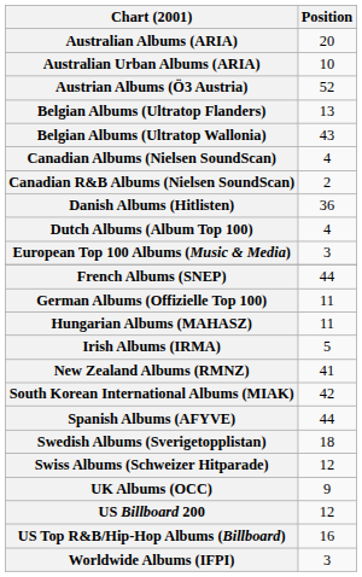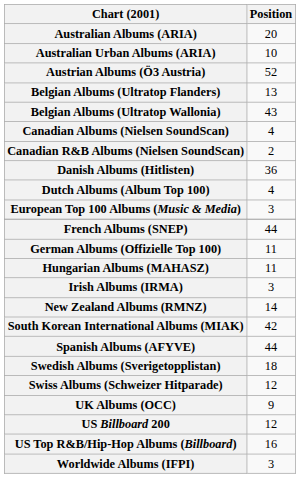 <table class="wikitable sortable plainrowheaders" style="text-align:center;">
 <tr>
 <th scope="col">Chart (2001)</th>
 <th scope="col">Position</th>
 </tr>
 <tr>
 <th scope="row">Australian Albums (ARIA)</th>
 <td>20</td>
 </tr>
 <tr>
 <th scope="row">Australian Urban Albums (ARIA)</th>
 <td>10</td>
 </tr>
 <tr>
 <th scope="row">Austrian Albums (Ö3 Austria)</th>
 <td>52</td>
 </tr>
 <tr>
 <th scope="row">Belgian Albums (Ultratop Flanders)</th>
 <td>13</td>
 </tr>
 <tr>
 <th scope="row">Belgian Albums (Ultratop Wallonia)</th>
 <td>43</td>
 </tr>
 <tr>
 <th scope="row">Canadian Albums (Nielsen SoundScan)</th>
 <td>4</td>
 </tr>
 <tr>
 <th scope="row">Canadian R&B Albums (Nielsen SoundScan)</th>
 <td>2</td>
 </tr>
 <tr>
 <th scope="row">Danish Albums (Hitlisten)</th>
 <td>36</td>
 </tr>
 <tr>
 <th scope="row">Dutch Albums (Album Top 100)</th>
 <td>4</td>
 </tr>
 <tr>
 <th scope="row">European Top 100 Albums (<em>Music & Media</em>)</th>
 <td>3</td>
 </tr>
 <tr>
 </tr>
 <tr>
 <th scope="row">French Albums (SNEP)</th>
 <td>44</td>
 </tr>
 <tr>
 <th scope="row">German Albums (Offizielle Top 100)</th>
 <td>11</td>
 </tr>
 <tr>
 <th scope="row">Hungarian Albums (MAHASZ)</th>
 <td>11</td>
 </tr>
 <tr>
 <th scope="row">Irish Albums (IRMA)</th>
-<td>5</td>
+<td>3</td>
 </tr>
 <tr>
 <th scope="row">New Zealand Albums (RMNZ)</th>
-<td>41</td>
+<td>14</td>
 </tr>
 <tr>
 <th scope="row">South Korean International Albums (MIAK)</th>
 <td>42</td>
 </tr>
 <tr>
 <th scope="row">Spanish Albums (AFYVE)</th>
 <td>44</td>
 </tr>
 <tr>
 <th scope="row">Swedish Albums (Sverigetopplistan)</th>
 <td>18</td>
 </tr>
 <tr>
 <th scope="row">Swiss Albums (Schweizer Hitparade)</th>
 <td>12</td>
 </tr>
 <tr>
 <th scope="row">UK Albums (OCC)</th>
 <td>9</td>
 </tr>
 <tr>
 <th scope="row">US <em>Billboard</em> 200</th>
 <td>12</td>
 </tr>
 <tr>
 <th scope="row">US Top R&B/Hip-Hop Albums (<em>Billboard</em>)</th>
 <td>16</td>
 </tr>
 <tr>
 <th scope="row">Worldwide Albums (IFPI)</th>
 <td>3</td>
 </tr>
 </table>
